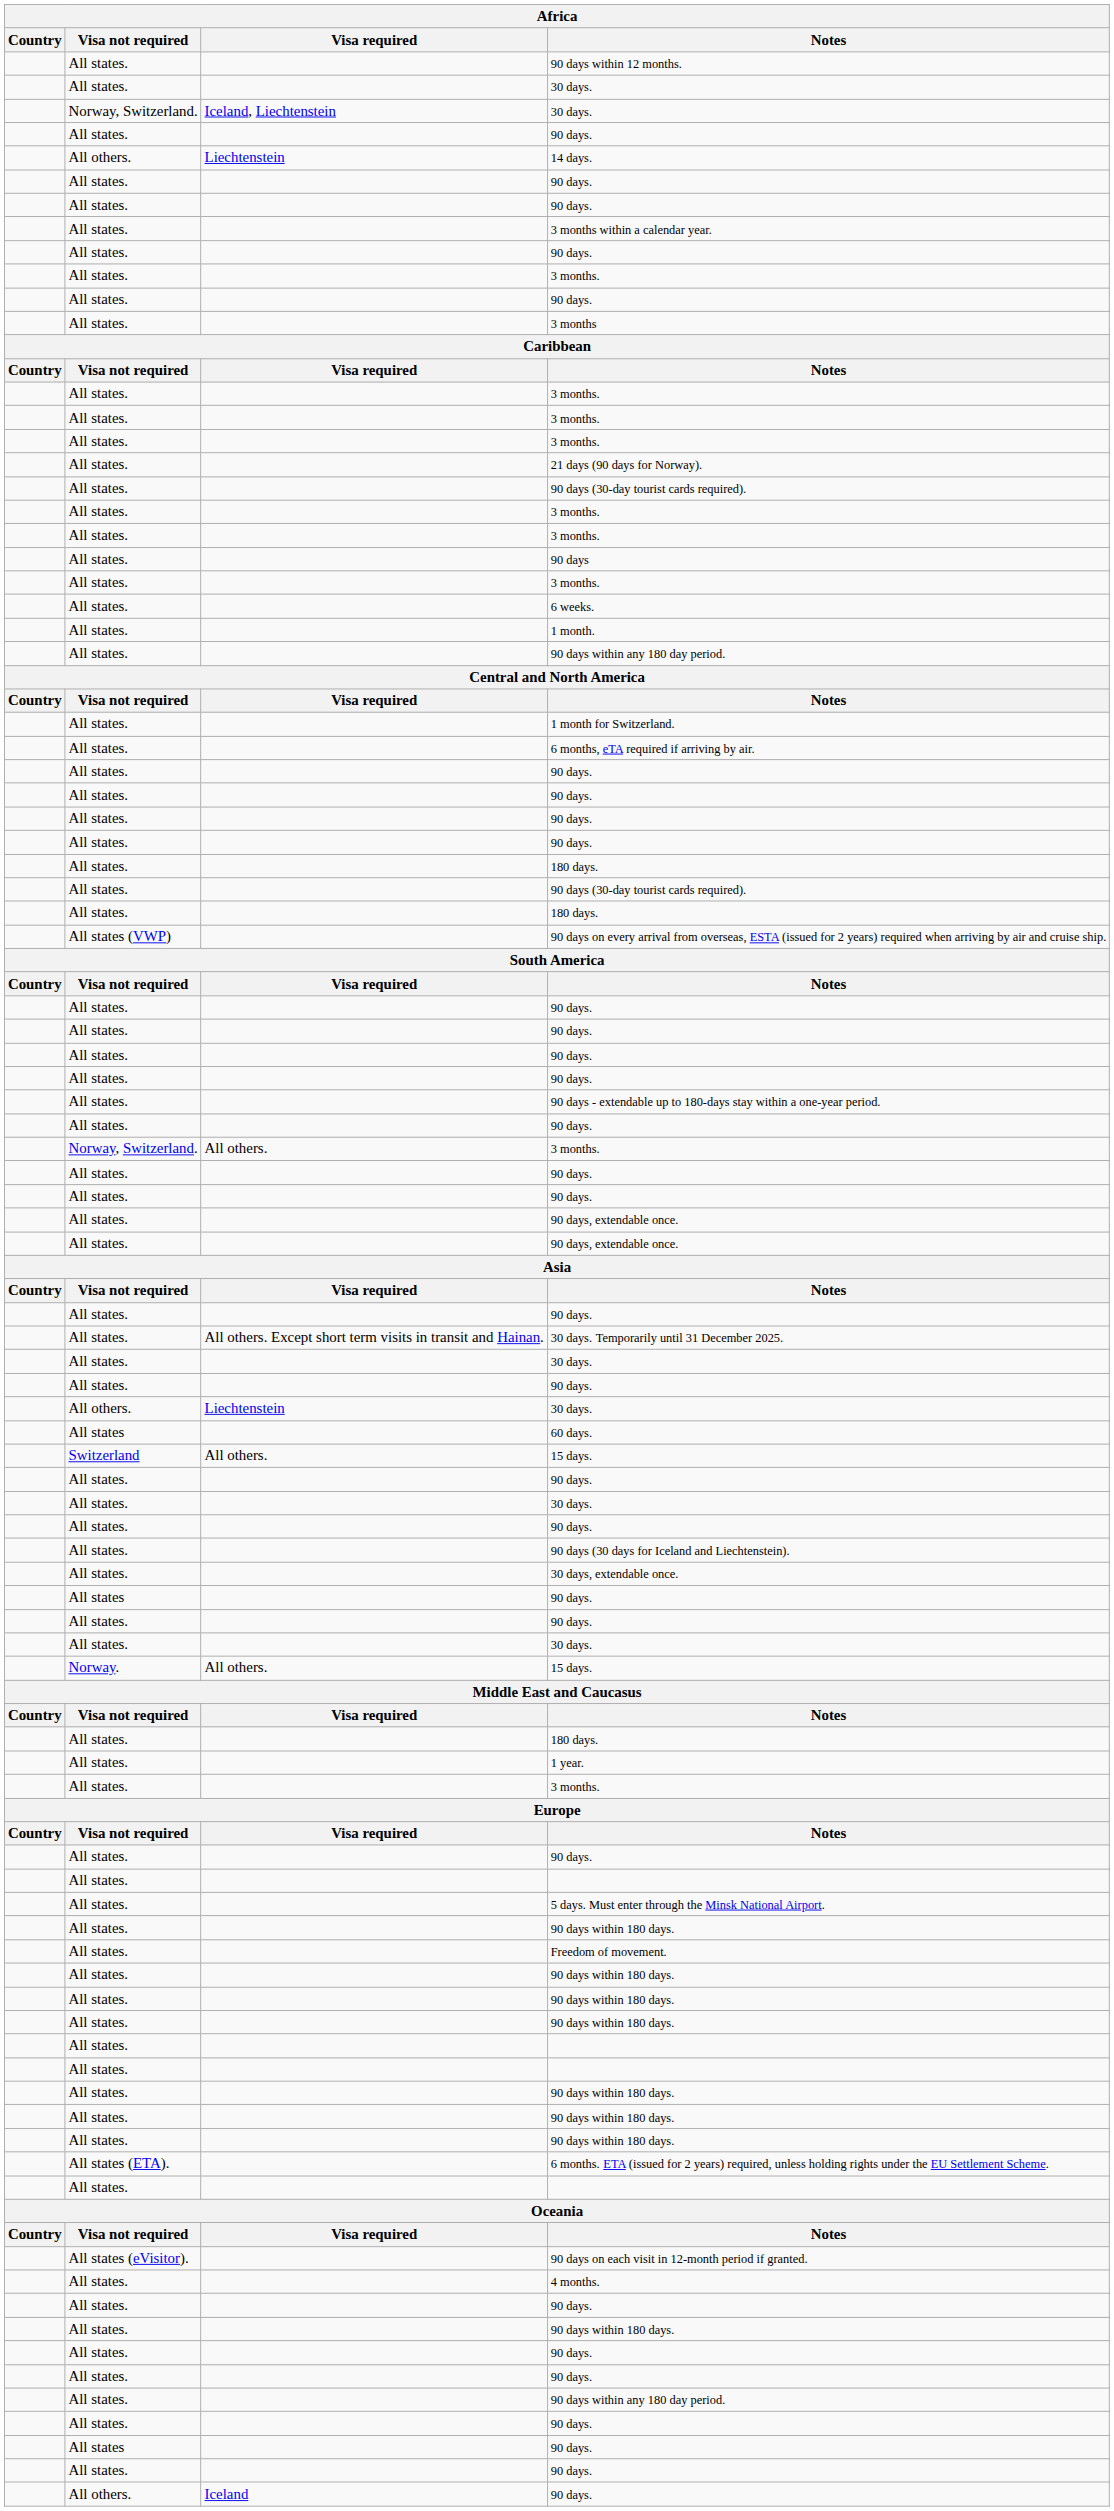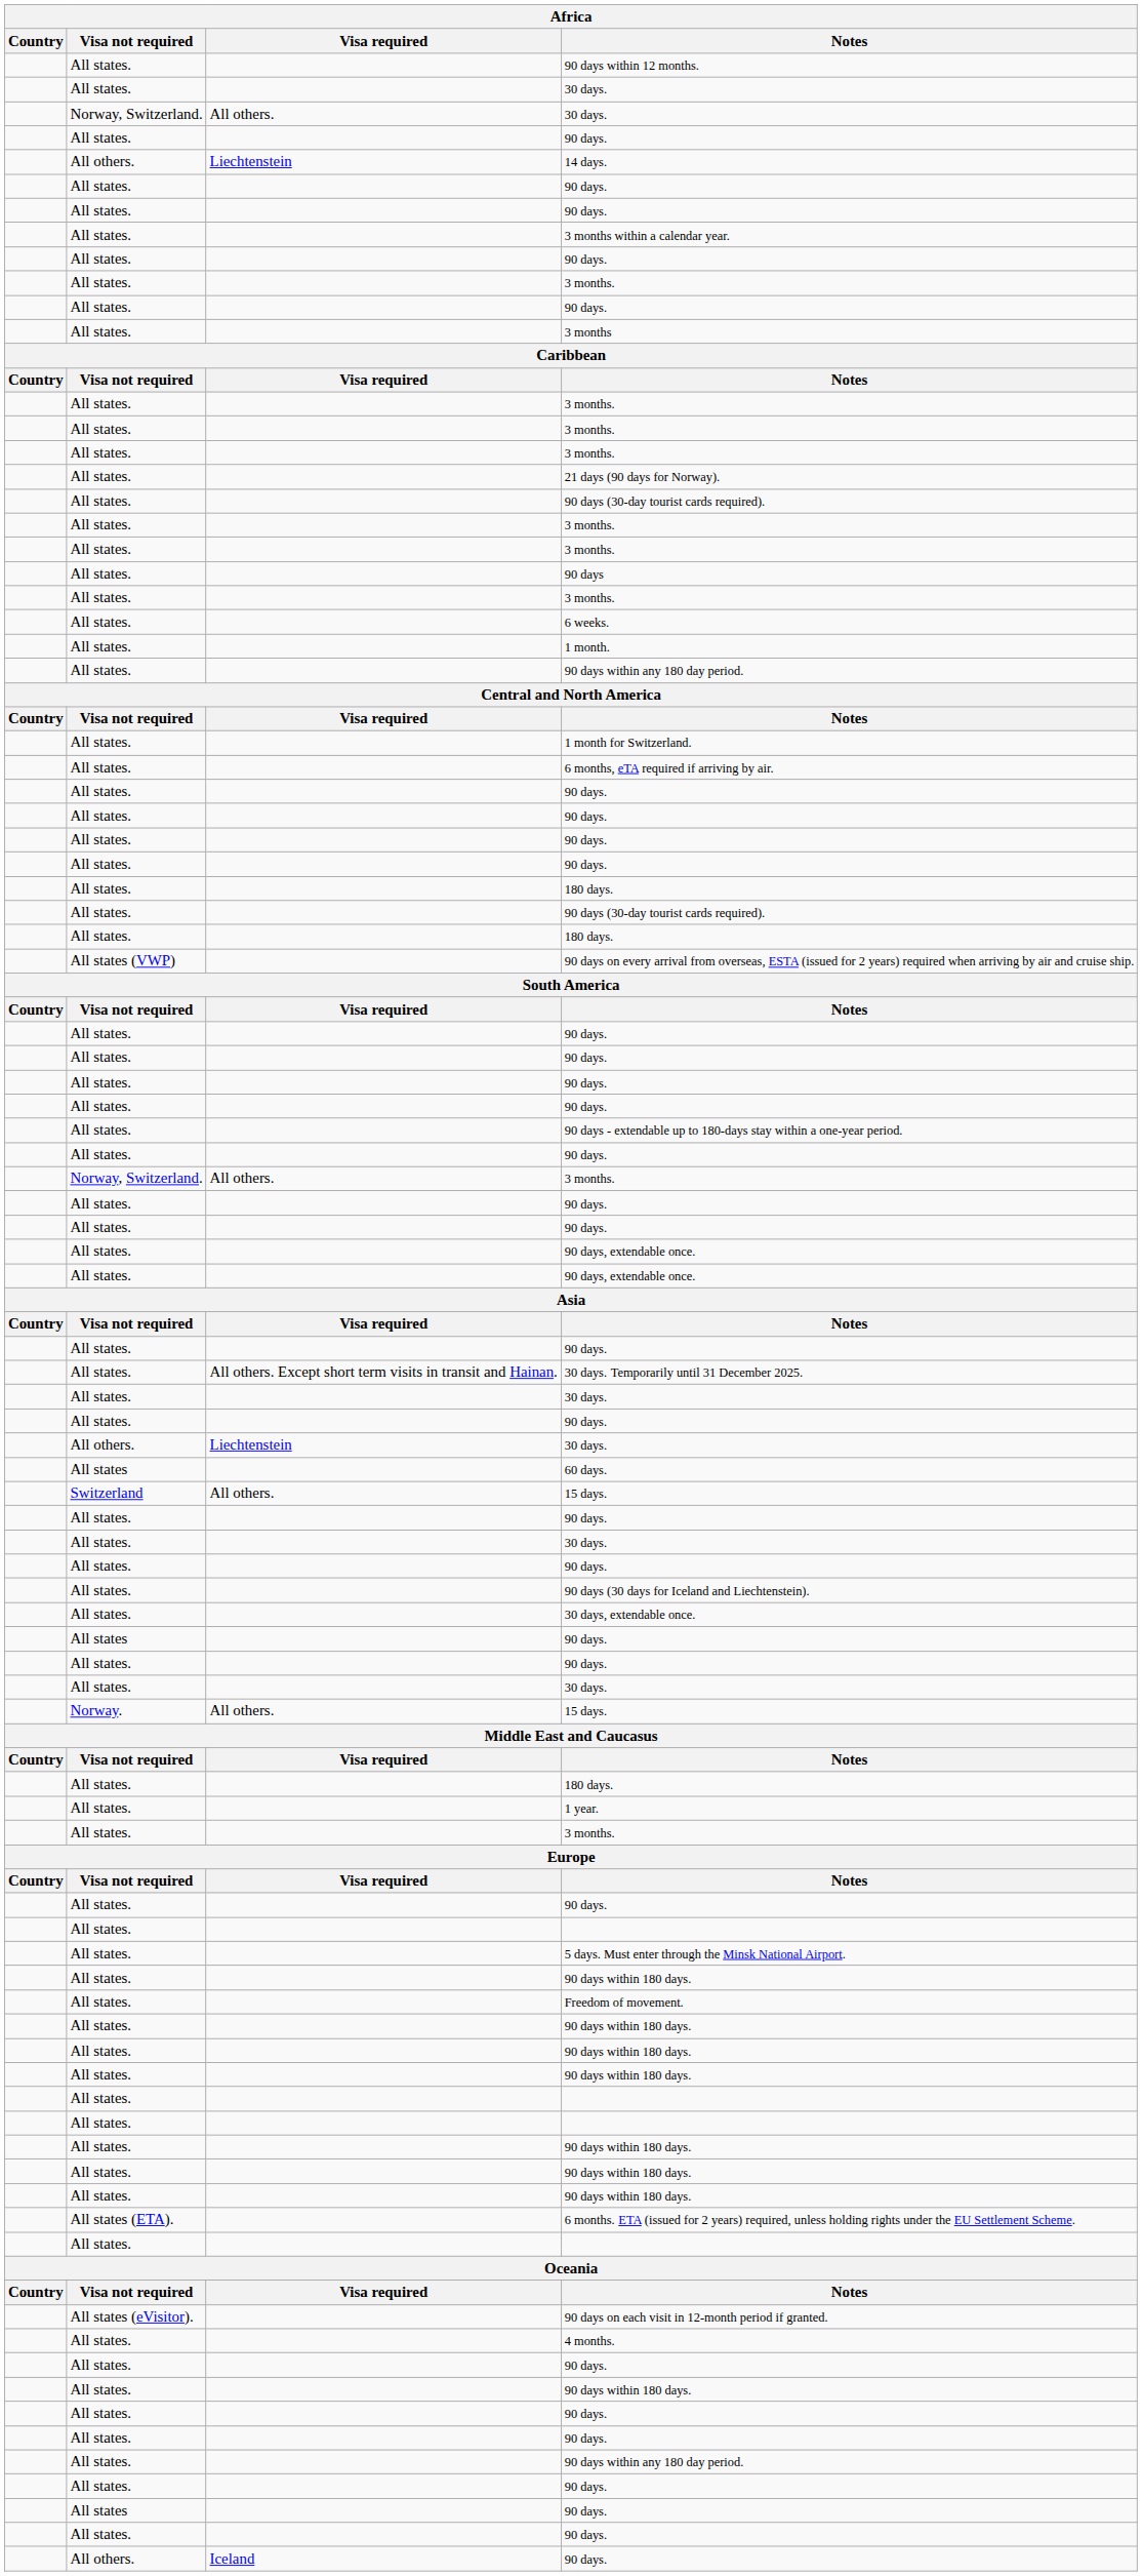 <table class="wikitable">
 <tr>
 <th colspan="4">Africa</th>
 </tr>
 <tr>
 <th>Country</th>
 <th>Visa not required</th>
 <th>Visa required</th>
 <th>Notes</th>
 </tr>
 <tr>
 <td></td>
 <td>All states.</td>
 <td></td>
 <td><small>90 days within 12 months.</small></td>
 </tr>
 <tr>
 <td></td>
 <td>All states.</td>
 <td></td>
 <td><small>30 days.</small></td>
 </tr>
 <tr>
 <td></td>
 <td>Norway, Switzerland.</td>
-<td><a href='#'>Iceland</a>, <a href='#'>Liechtenstein</a></td>
+<td>All others.</td>
 <td><small>30 days.</small></td>
 </tr>
 <tr>
 <td></td>
 <td>All states.</td>
 <td></td>
 <td><small>90 days.</small></td>
 </tr>
 <tr>
 <td></td>
 <td>All others.</td>
 <td><a href='#'>Liechtenstein</a></td>
 <td><small>14 days.</small></td>
 </tr>
 <tr>
 <td></td>
 <td>All states.</td>
 <td></td>
 <td><small>90 days.</small></td>
 </tr>
 <tr>
 <td></td>
 <td>All states.</td>
 <td></td>
 <td><small>90 days.</small></td>
 </tr>
 <tr>
 <td></td>
 <td>All states.</td>
 <td></td>
 <td><small>3 months within a calendar year.</small></td>
 </tr>
 <tr>
 <td></td>
 <td>All states.</td>
 <td></td>
 <td><small>90 days.</small></td>
 </tr>
 <tr>
 <td></td>
 <td>All states.</td>
 <td></td>
 <td><small>3 months.</small></td>
 </tr>
 <tr>
 <td></td>
 <td>All states.</td>
 <td></td>
 <td><small>90 days.</small></td>
 </tr>
 <tr>
 <td></td>
 <td>All states.</td>
 <td></td>
 <td><small>3 months</small></td>
 </tr>
 <tr>
 <th colspan="4">Caribbean</th>
 </tr>
 <tr>
 <th>Country</th>
 <th>Visa not required</th>
 <th>Visa required</th>
 <th>Notes</th>
 </tr>
 <tr>
 <td></td>
 <td>All states.</td>
 <td></td>
 <td><small>3 months.</small></td>
 </tr>
 <tr>
 <td></td>
 <td>All states.</td>
 <td></td>
 <td><small>3 months.</small></td>
 </tr>
 <tr>
 <td></td>
 <td>All states.</td>
 <td></td>
 <td><small>3 months.</small></td>
 </tr>
 <tr>
 <td></td>
 <td>All states.</td>
 <td></td>
 <td><small>21 days (90 days for Norway).</small></td>
 </tr>
 <tr>
 <td></td>
 <td>All states.</td>
 <td></td>
 <td><small>90 days (30-day tourist cards required).</small></td>
 </tr>
 <tr>
 <td></td>
 <td>All states.</td>
 <td></td>
 <td><small>3 months.</small></td>
 </tr>
 <tr>
 <td></td>
 <td>All states.</td>
 <td></td>
 <td><small>3 months.</small></td>
 </tr>
 <tr>
 <td></td>
 <td>All states.</td>
 <td></td>
 <td><small>90 days</small></td>
 </tr>
 <tr>
 <td></td>
 <td>All states.</td>
 <td></td>
 <td><small>3 months.</small></td>
 </tr>
 <tr>
 <td></td>
 <td>All states.</td>
 <td></td>
 <td><small>6 weeks.</small></td>
 </tr>
 <tr>
 <td></td>
 <td>All states.</td>
 <td></td>
 <td><small>1 month.</small></td>
 </tr>
 <tr>
 <td></td>
 <td>All states.</td>
 <td></td>
 <td><small>90 days within any 180 day period.</small></td>
 </tr>
 <tr>
 <th colspan="4">Central and North America</th>
 </tr>
 <tr>
 <th>Country</th>
 <th>Visa not required</th>
 <th>Visa required</th>
 <th>Notes</th>
 </tr>
 <tr>
 <td></td>
 <td>All states.</td>
 <td></td>
 <td><small>1 month for Switzerland.</small></td>
 </tr>
 <tr>
 <td></td>
 <td>All states.</td>
 <td></td>
 <td><small>6 months, <a href='#'>eTA</a> required if arriving by air.</small></td>
 </tr>
 <tr>
 <td></td>
 <td>All states.</td>
 <td></td>
 <td><small>90 days.</small></td>
 </tr>
 <tr>
 <td></td>
 <td>All states.</td>
 <td></td>
 <td><small>90 days.</small></td>
 </tr>
 <tr>
 <td></td>
 <td>All states.</td>
 <td></td>
 <td><small>90 days.</small></td>
 </tr>
 <tr>
 <td></td>
 <td>All states.</td>
 <td></td>
 <td><small>90 days.</small></td>
 </tr>
 <tr>
 <td></td>
 <td>All states.</td>
 <td></td>
 <td><small>180 days.</small></td>
 </tr>
 <tr>
 <td></td>
 <td>All states.</td>
 <td></td>
 <td><small>90 days (30-day tourist cards required).</small></td>
 </tr>
 <tr>
 <td></td>
 <td>All states.</td>
 <td></td>
 <td><small>180 days.</small></td>
 </tr>
 <tr>
 <td></td>
 <td>All states (<a href='#'>VWP</a>)</td>
 <td></td>
 <td><small>90 days on every arrival from overseas, <a href='#'>ESTA</a> (issued for 2 years) required when arriving by air and cruise ship.</small></td>
 </tr>
 <tr>
 <th colspan="4">South America</th>
 </tr>
 <tr>
 <th>Country</th>
 <th>Visa not required</th>
 <th>Visa required</th>
 <th>Notes</th>
 </tr>
 <tr>
 <td></td>
 <td>All states.</td>
 <td></td>
 <td><small>90 days.</small></td>
 </tr>
 <tr>
 <td></td>
 <td>All states.</td>
 <td></td>
 <td><small>90 days.</small></td>
 </tr>
 <tr>
 <td></td>
 <td>All states.</td>
 <td></td>
 <td><small>90 days.</small></td>
 </tr>
 <tr>
 <td></td>
 <td>All states.</td>
 <td></td>
 <td><small>90 days.</small></td>
 </tr>
 <tr>
 <td></td>
 <td>All states.</td>
 <td></td>
 <td><small>90 days - extendable up to 180-days stay within a one-year period.</small></td>
 </tr>
 <tr>
 <td></td>
 <td>All states.</td>
 <td></td>
 <td><small>90 days.</small></td>
 </tr>
 <tr>
 <td></td>
 <td><a href='#'>Norway</a>, <a href='#'>Switzerland</a>.</td>
 <td>All others.</td>
 <td><small>3 months.</small></td>
 </tr>
 <tr>
 <td></td>
 <td>All states.</td>
 <td></td>
 <td><small>90 days.</small></td>
 </tr>
 <tr>
 <td></td>
 <td>All states.</td>
 <td></td>
 <td><small>90 days.</small></td>
 </tr>
 <tr>
 <td></td>
 <td>All states.</td>
 <td></td>
 <td><small>90 days, extendable once.</small></td>
 </tr>
 <tr>
 <td></td>
 <td>All states.</td>
 <td></td>
 <td><small>90 days, extendable once.</small></td>
 </tr>
 <tr>
 <th colspan="4">Asia</th>
 </tr>
 <tr>
 <th>Country</th>
 <th>Visa not required</th>
 <th>Visa required</th>
 <th>Notes</th>
 </tr>
 <tr>
 <td></td>
 <td>All states.</td>
 <td></td>
 <td><small>90 days.</small></td>
 </tr>
 <tr>
 <td></td>
 <td>All states.</td>
 <td>All others. Except short term visits in transit and <a href='#'>Hainan</a>.</td>
 <td><small>30 days.</small> <small>Temporarily until 31 December 2025. </small></td>
 </tr>
 <tr>
 <td></td>
 <td>All states.</td>
 <td></td>
 <td><small>30 days.</small></td>
 </tr>
 <tr>
 <td></td>
 <td>All states.</td>
 <td></td>
 <td><small>90 days.</small></td>
 </tr>
 <tr>
 <td></td>
 <td>All others.</td>
 <td><a href='#'>Liechtenstein</a></td>
 <td><small>30 days.</small></td>
 </tr>
 <tr>
 <td></td>
 <td>All states</td>
 <td></td>
 <td><small>60 days.</small></td>
 </tr>
 <tr>
 <td></td>
 <td><a href='#'>Switzerland</a></td>
 <td>All others.</td>
 <td><small>15 days.</small></td>
 </tr>
 <tr>
 <td></td>
 <td>All states.</td>
 <td></td>
 <td><small>90 days.</small></td>
 </tr>
 <tr>
 <td></td>
 <td>All states.</td>
 <td></td>
 <td><small>30 days.</small></td>
 </tr>
 <tr>
 <td></td>
 <td>All states.</td>
 <td></td>
 <td><small>90 days.</small></td>
 </tr>
 <tr>
 <td></td>
 <td>All states.</td>
 <td></td>
 <td><small>90 days (30 days for Iceland and Liechtenstein).</small></td>
 </tr>
 <tr>
 <td></td>
 <td>All states.</td>
 <td></td>
 <td><small>30 days, extendable once.</small></td>
 </tr>
 <tr>
 <td></td>
 <td>All states</td>
 <td></td>
 <td><small>90 days.</small></td>
 </tr>
 <tr>
 <td></td>
 <td>All states.</td>
 <td></td>
 <td><small>90 days.</small></td>
 </tr>
 <tr>
 <td></td>
 <td>All states.</td>
 <td></td>
 <td><small>30 days.</small></td>
 </tr>
 <tr>
 <td></td>
 <td><a href='#'>Norway</a>.</td>
 <td>All others.</td>
 <td><small>15 days.</small></td>
 </tr>
 <tr>
 <th colspan="4">Middle East and Caucasus</th>
 </tr>
 <tr>
 <th>Country</th>
 <th>Visa not required</th>
 <th>Visa required</th>
 <th>Notes</th>
 </tr>
 <tr>
 <td></td>
 <td>All states.</td>
 <td></td>
 <td><small>180 days.</small></td>
 </tr>
 <tr>
 <td></td>
 <td>All states.</td>
 <td></td>
 <td><small>1 year.</small></td>
 </tr>
 <tr>
 <td></td>
 <td>All states.</td>
 <td></td>
 <td><small>3 months.</small></td>
 </tr>
 <tr>
 <th colspan="4">Europe</th>
 </tr>
 <tr>
 <th>Country</th>
 <th>Visa not required</th>
 <th>Visa required</th>
 <th>Notes</th>
 </tr>
 <tr>
 <td></td>
 <td>All states.</td>
 <td></td>
 <td><small>90 days.</small></td>
 </tr>
 <tr>
 <td></td>
 <td>All states.</td>
 <td></td>
 <td></td>
 </tr>
 <tr>
 <td></td>
 <td>All states.</td>
 <td></td>
 <td><small>5 days. Must enter through the <a href='#'>Minsk National Airport</a>.</small></td>
 </tr>
 <tr>
 <td></td>
 <td>All states.</td>
 <td></td>
 <td><small>90 days within 180 days.</small></td>
 </tr>
 <tr>
 <td></td>
 <td>All states.</td>
 <td></td>
 <td><small>Freedom of movement.</small></td>
 </tr>
 <tr>
 <td></td>
 <td>All states.</td>
 <td></td>
 <td><small>90 days within 180 days.</small></td>
 </tr>
 <tr>
 <td></td>
 <td>All states.</td>
 <td></td>
 <td><small>90 days within 180 days.</small></td>
 </tr>
 <tr>
 <td></td>
 <td>All states.</td>
 <td></td>
 <td><small>90 days within 180 days.</small></td>
 </tr>
 <tr>
 <td></td>
 <td>All states.</td>
 <td></td>
 <td></td>
 </tr>
 <tr>
 <td></td>
 <td>All states.</td>
 <td></td>
 <td></td>
 </tr>
 <tr>
 <td></td>
 <td>All states.</td>
 <td></td>
 <td><small>90 days within 180 days.</small></td>
 </tr>
 <tr>
 <td></td>
 <td>All states.</td>
 <td></td>
 <td><small>90 days within 180 days.</small></td>
 </tr>
 <tr>
 <td></td>
 <td>All states.</td>
 <td></td>
 <td><small>90 days within 180 days.</small></td>
 </tr>
 <tr>
 <td></td>
 <td>All states (<a href='#'>ETA</a>).</td>
 <td></td>
 <td><small>6 months.</small> <small><a href='#'>ETA</a> (issued for 2 years) required, unless holding rights under the <a href='#'>EU Settlement Scheme</a>.</small></td>
 </tr>
 <tr>
 <td></td>
 <td>All states.</td>
 <td></td>
 <td></td>
 </tr>
 <tr>
 <th colspan="4">Oceania</th>
 </tr>
 <tr>
 <th>Country</th>
 <th>Visa not required</th>
 <th>Visa required</th>
 <th>Notes</th>
 </tr>
 <tr>
 <td></td>
 <td>All states (<a href='#'>eVisitor</a>).</td>
 <td></td>
 <td><small>90 days on each visit in 12-month period if granted.</small></td>
 </tr>
 <tr>
 <td></td>
 <td>All states.</td>
 <td></td>
 <td><small>4 months.</small></td>
 </tr>
 <tr>
 <td></td>
 <td>All states.</td>
 <td></td>
 <td><small>90 days.</small></td>
 </tr>
 <tr>
 <td></td>
 <td>All states.</td>
 <td></td>
 <td><small>90 days within 180 days.</small></td>
 </tr>
 <tr>
 <td></td>
 <td>All states.</td>
 <td></td>
 <td><small>90 days.</small></td>
 </tr>
 <tr>
 <td></td>
 <td>All states.</td>
 <td></td>
 <td><small>90 days.</small></td>
 </tr>
 <tr>
 <td></td>
 <td>All states.</td>
 <td></td>
 <td><small>90 days within any 180 day period.</small></td>
 </tr>
 <tr>
 <td></td>
 <td>All states.</td>
 <td></td>
 <td><small>90 days.</small></td>
 </tr>
 <tr>
 <td></td>
 <td>All states</td>
 <td></td>
 <td><small>90 days.</small></td>
 </tr>
 <tr>
 <td></td>
 <td>All states.</td>
 <td></td>
 <td><small>90 days.</small></td>
 </tr>
 <tr>
 <td></td>
 <td>All others.</td>
 <td><a href='#'>Iceland</a></td>
 <td><small>90 days.</small></td>
 </tr>
 </table>
